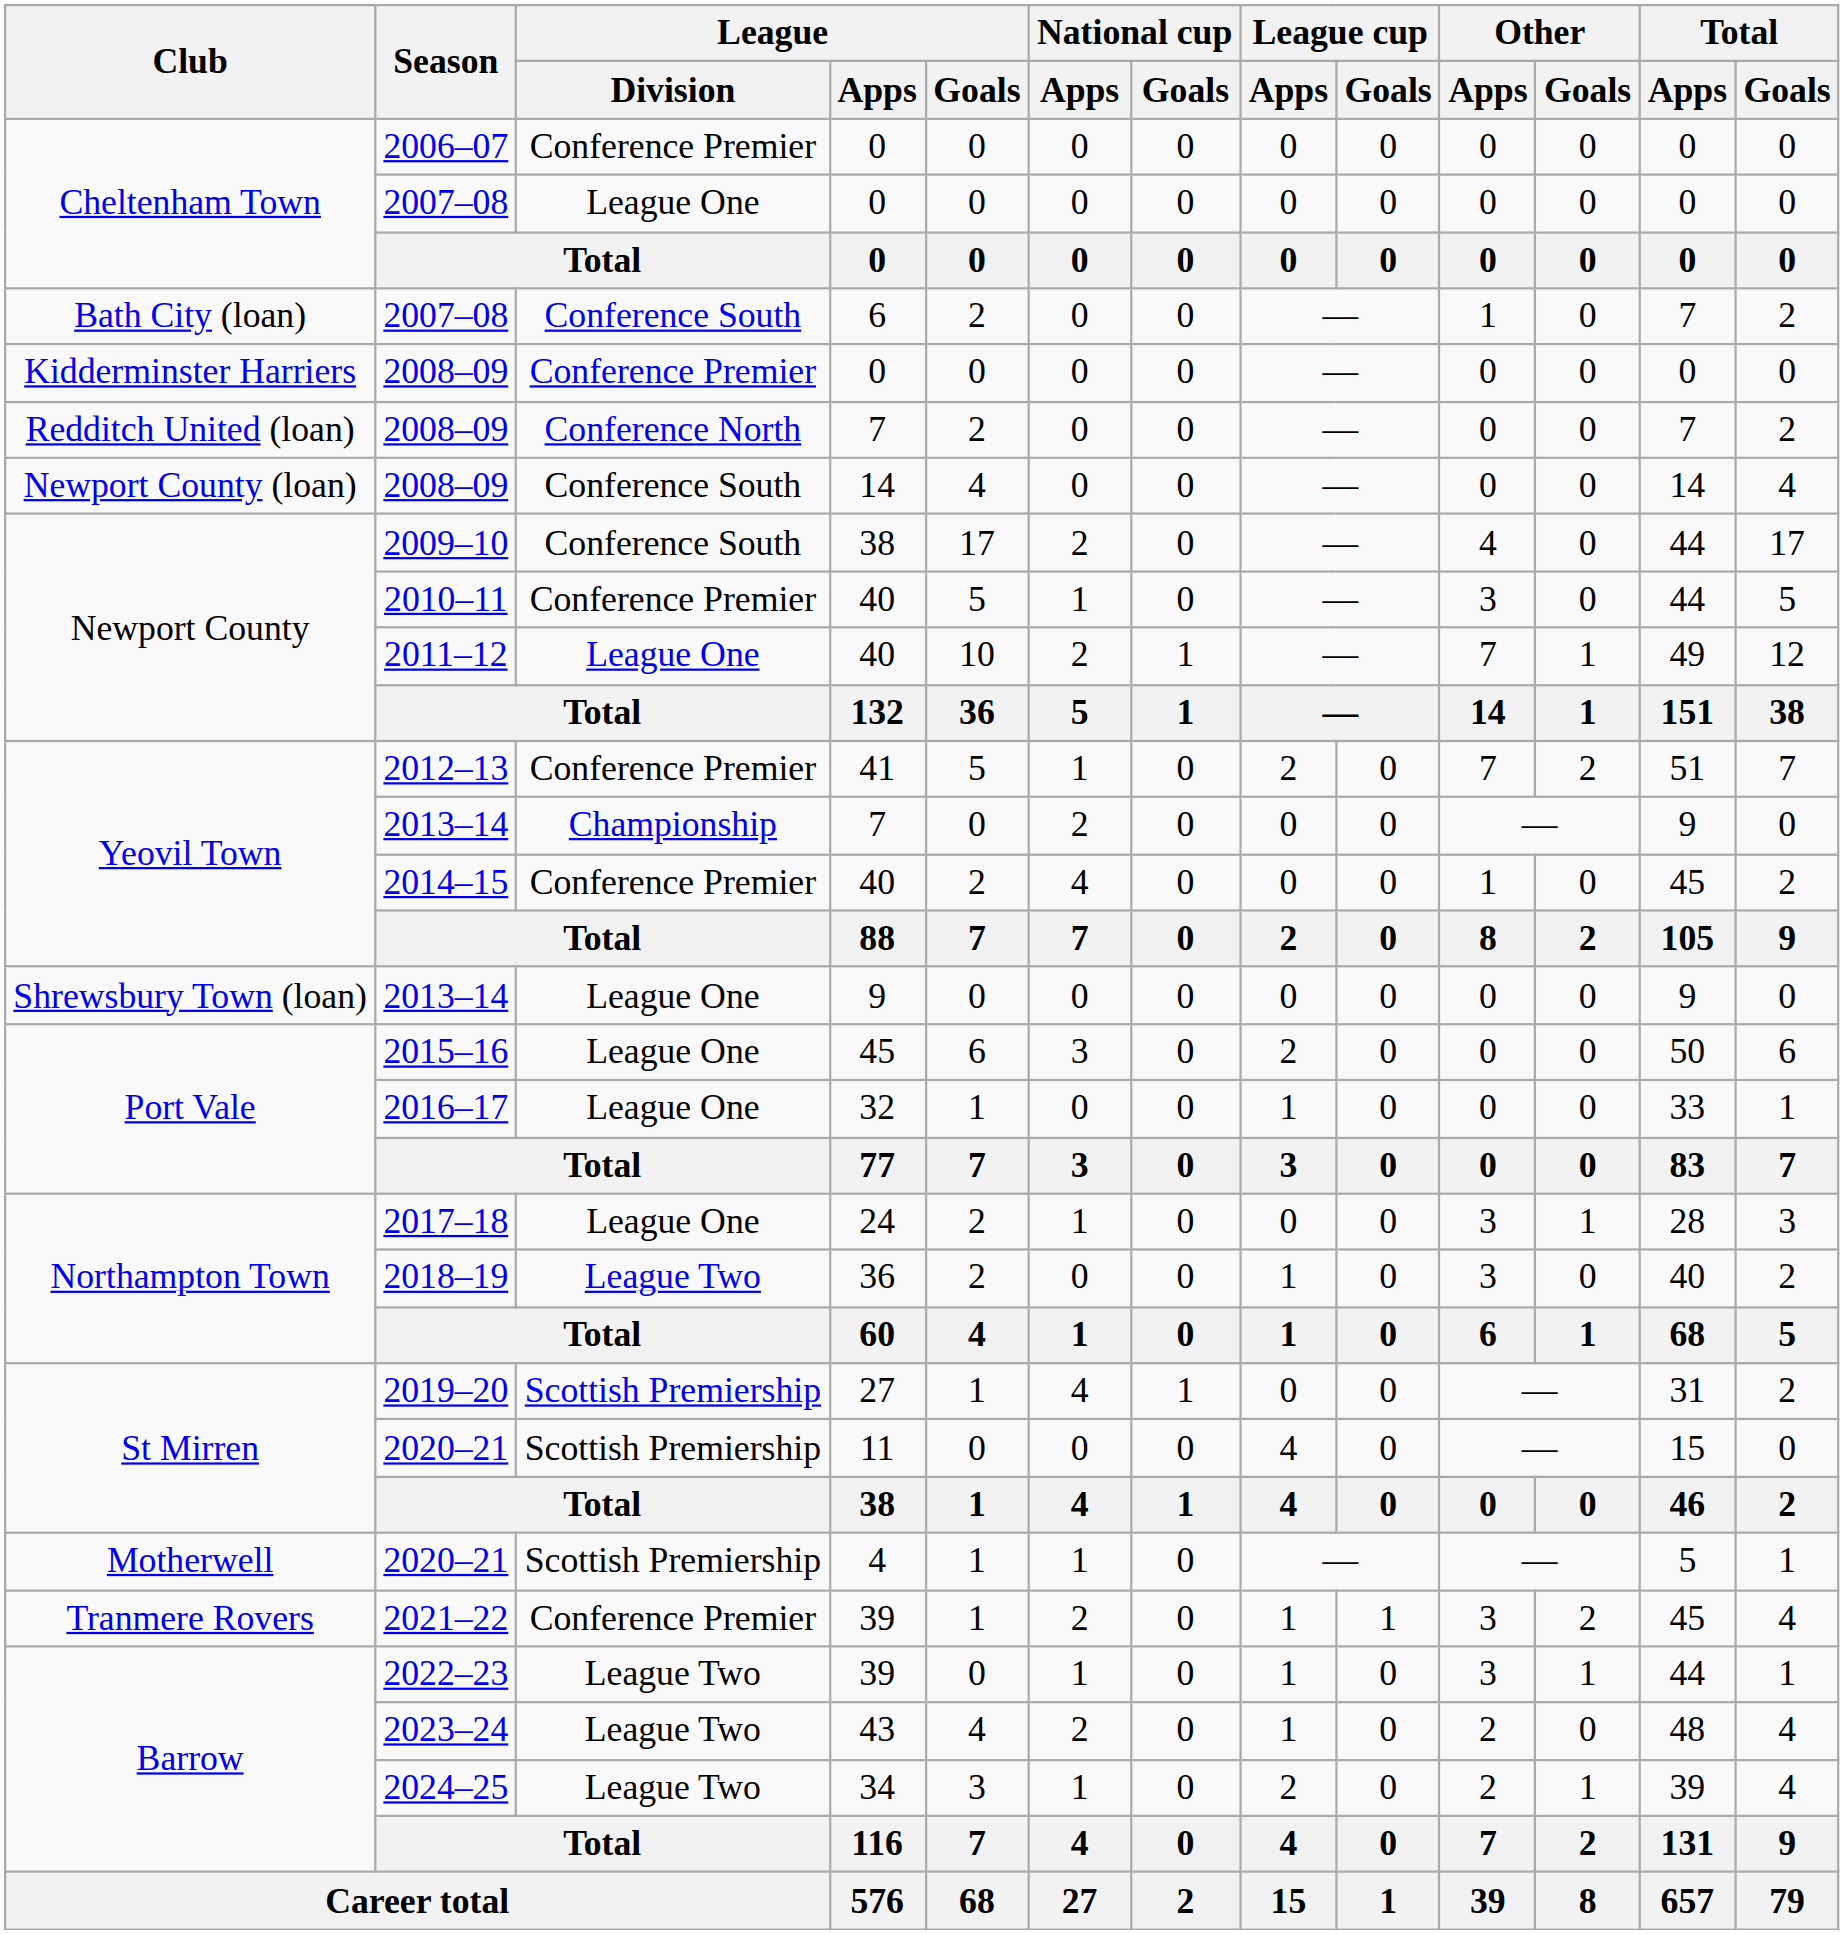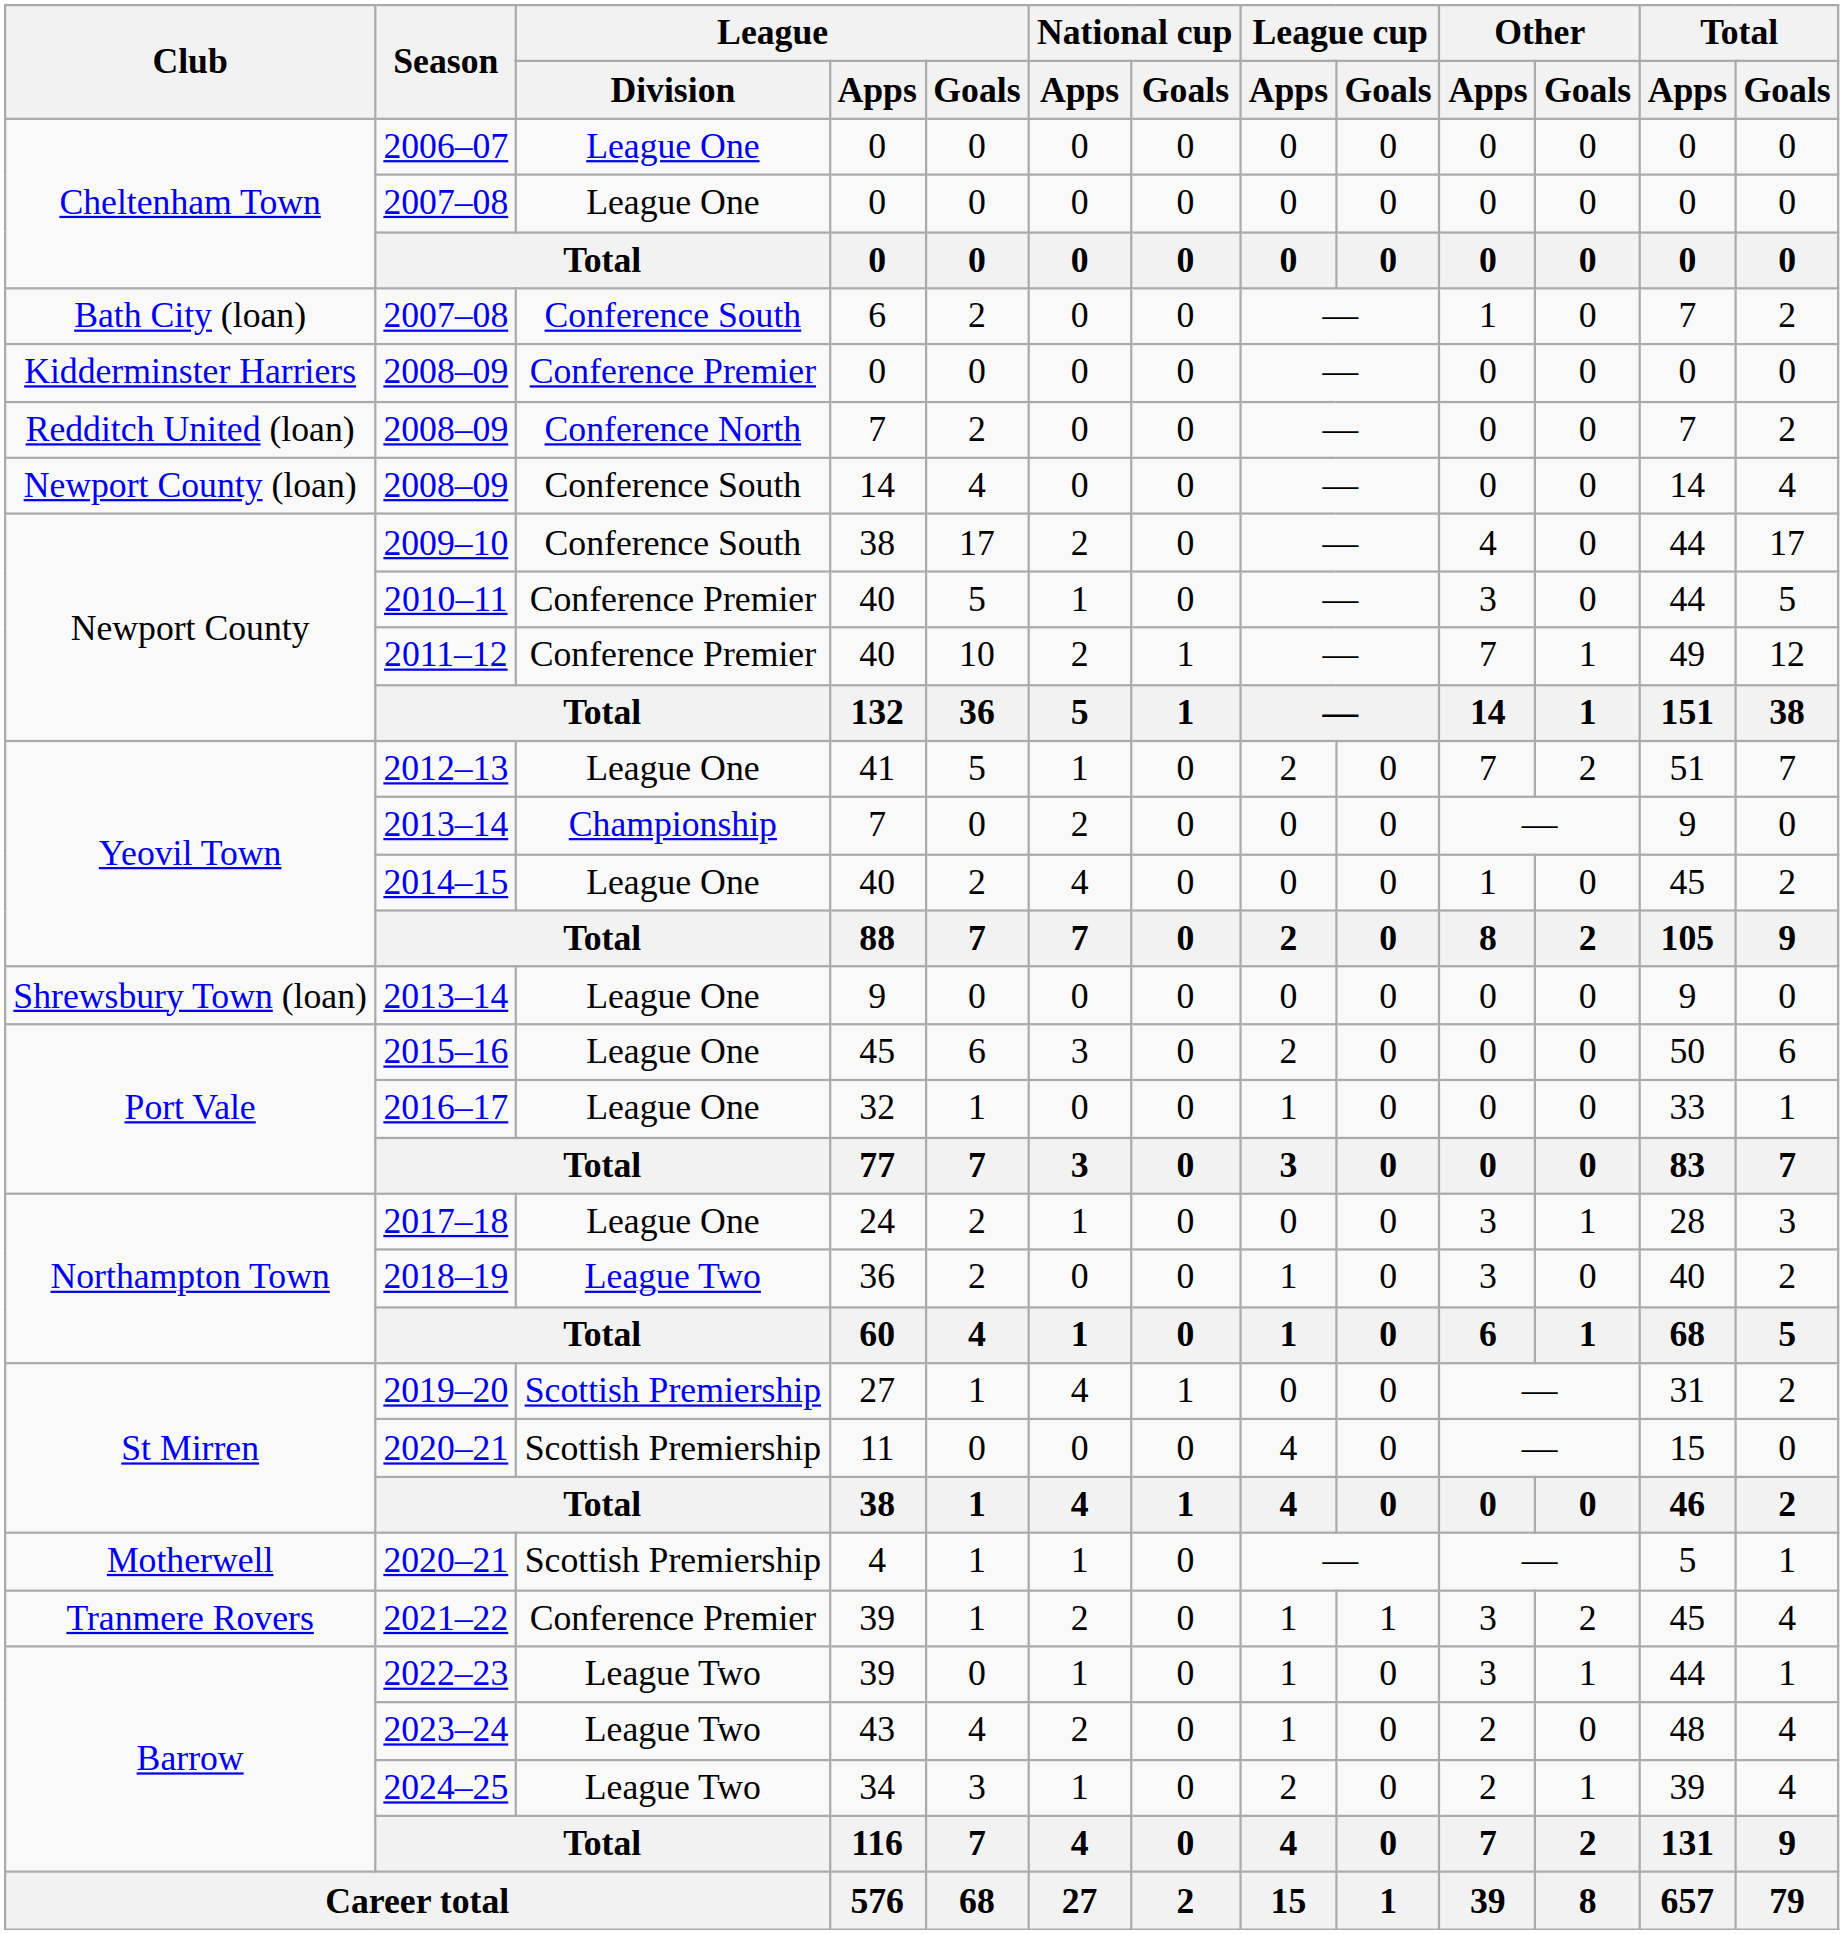 <table class="wikitable" style="text-align: center">
 <tr>
 <th rowspan="2">Club</th>
 <th rowspan="2">Season</th>
 <th colspan="3">League</th>
 <th colspan="2">National cup</th>
 <th colspan="2">League cup</th>
 <th colspan="2">Other</th>
 <th colspan="2">Total</th>
 </tr>
 <tr>
 <th>Division</th>
 <th>Apps</th>
 <th>Goals</th>
 <th>Apps</th>
 <th>Goals</th>
 <th>Apps</th>
 <th>Goals</th>
 <th>Apps</th>
 <th>Goals</th>
 <th>Apps</th>
 <th>Goals</th>
 </tr>
 <tr>
 <td rowspan="3"><a href='#'>Cheltenham Town</a></td>
 <td><a href='#'>2006–07</a></td>
-<td>Conference Premier</td>
+<td><a href='#'>League One</a></td>
 <td>0</td>
 <td>0</td>
 <td>0</td>
 <td>0</td>
 <td>0</td>
 <td>0</td>
 <td>0</td>
 <td>0</td>
 <td>0</td>
 <td>0</td>
 </tr>
 <tr>
 <td><a href='#'>2007–08</a></td>
 <td>League One</td>
 <td>0</td>
 <td>0</td>
 <td>0</td>
 <td>0</td>
 <td>0</td>
 <td>0</td>
 <td>0</td>
 <td>0</td>
 <td>0</td>
 <td>0</td>
 </tr>
 <tr>
 <th colspan="2">Total</th>
 <th>0</th>
 <th>0</th>
 <th>0</th>
 <th>0</th>
 <th>0</th>
 <th>0</th>
 <th>0</th>
 <th>0</th>
 <th>0</th>
 <th>0</th>
 </tr>
 <tr>
 <td><a href='#'>Bath City</a> (loan)</td>
 <td><a href='#'>2007–08</a></td>
 <td><a href='#'>Conference South</a></td>
 <td>6</td>
 <td>2</td>
 <td>0</td>
 <td>0</td>
 <td colspan="2">—</td>
 <td>1</td>
 <td>0</td>
 <td>7</td>
 <td>2</td>
 </tr>
 <tr>
 <td><a href='#'>Kidderminster Harriers</a></td>
 <td><a href='#'>2008–09</a></td>
 <td><a href='#'>Conference Premier</a></td>
 <td>0</td>
 <td>0</td>
 <td>0</td>
 <td>0</td>
 <td colspan="2">—</td>
 <td>0</td>
 <td>0</td>
 <td>0</td>
 <td>0</td>
 </tr>
 <tr>
 <td><a href='#'>Redditch United</a> (loan)</td>
 <td><a href='#'>2008–09</a></td>
 <td><a href='#'>Conference North</a></td>
 <td>7</td>
 <td>2</td>
 <td>0</td>
 <td>0</td>
 <td colspan="2">—</td>
 <td>0</td>
 <td>0</td>
 <td>7</td>
 <td>2</td>
 </tr>
 <tr>
 <td><a href='#'>Newport County</a> (loan)</td>
 <td><a href='#'>2008–09</a></td>
 <td>Conference South</td>
 <td>14</td>
 <td>4</td>
 <td>0</td>
 <td>0</td>
 <td colspan="2">—</td>
 <td>0</td>
 <td>0</td>
 <td>14</td>
 <td>4</td>
 </tr>
 <tr>
 <td rowspan="4">Newport County</td>
 <td><a href='#'>2009–10</a></td>
 <td>Conference South</td>
 <td>38</td>
 <td>17</td>
 <td>2</td>
 <td>0</td>
 <td colspan="2">—</td>
 <td>4</td>
 <td>0</td>
 <td>44</td>
 <td>17</td>
 </tr>
 <tr>
 <td><a href='#'>2010–11</a></td>
 <td>Conference Premier</td>
 <td>40</td>
 <td>5</td>
 <td>1</td>
 <td>0</td>
 <td colspan="2">—</td>
 <td>3</td>
 <td>0</td>
 <td>44</td>
 <td>5</td>
 </tr>
 <tr>
 <td><a href='#'>2011–12</a></td>
-<td><a href='#'>League One</a></td>
+<td>Conference Premier</td>
 <td>40</td>
 <td>10</td>
 <td>2</td>
 <td>1</td>
 <td colspan="2">—</td>
 <td>7</td>
 <td>1</td>
 <td>49</td>
 <td>12</td>
 </tr>
 <tr>
 <th colspan="2">Total</th>
 <th>132</th>
 <th>36</th>
 <th>5</th>
 <th>1</th>
 <th colspan="2">—</th>
 <th>14</th>
 <th>1</th>
 <th>151</th>
 <th>38</th>
 </tr>
 <tr>
 <td rowspan="4"><a href='#'>Yeovil Town</a></td>
 <td><a href='#'>2012–13</a></td>
-<td>Conference Premier</td>
+<td>League One</td>
 <td>41</td>
 <td>5</td>
 <td>1</td>
 <td>0</td>
 <td>2</td>
 <td>0</td>
 <td>7</td>
 <td>2</td>
 <td>51</td>
 <td>7</td>
 </tr>
 <tr>
 <td><a href='#'>2013–14</a></td>
 <td><a href='#'>Championship</a></td>
 <td>7</td>
 <td>0</td>
 <td>2</td>
 <td>0</td>
 <td>0</td>
 <td>0</td>
 <td colspan="2">—</td>
 <td>9</td>
 <td>0</td>
 </tr>
 <tr>
 <td><a href='#'>2014–15</a></td>
-<td>Conference Premier</td>
+<td>League One</td>
 <td>40</td>
 <td>2</td>
 <td>4</td>
 <td>0</td>
 <td>0</td>
 <td>0</td>
 <td>1</td>
 <td>0</td>
 <td>45</td>
 <td>2</td>
 </tr>
 <tr>
 <th colspan="2">Total</th>
 <th>88</th>
 <th>7</th>
 <th>7</th>
 <th>0</th>
 <th>2</th>
 <th>0</th>
 <th>8</th>
 <th>2</th>
 <th>105</th>
 <th>9</th>
 </tr>
 <tr>
 <td><a href='#'>Shrewsbury Town</a> (loan)</td>
 <td><a href='#'>2013–14</a></td>
 <td>League One</td>
 <td>9</td>
 <td>0</td>
 <td>0</td>
 <td>0</td>
 <td>0</td>
 <td>0</td>
 <td>0</td>
 <td>0</td>
 <td>9</td>
 <td>0</td>
 </tr>
 <tr>
 <td rowspan="3"><a href='#'>Port Vale</a></td>
 <td><a href='#'>2015–16</a></td>
 <td>League One</td>
 <td>45</td>
 <td>6</td>
 <td>3</td>
 <td>0</td>
 <td>2</td>
 <td>0</td>
 <td>0</td>
 <td>0</td>
 <td>50</td>
 <td>6</td>
 </tr>
 <tr>
 <td><a href='#'>2016–17</a></td>
 <td>League One</td>
 <td>32</td>
 <td>1</td>
 <td>0</td>
 <td>0</td>
 <td>1</td>
 <td>0</td>
 <td>0</td>
 <td>0</td>
 <td>33</td>
 <td>1</td>
 </tr>
 <tr>
 <th colspan="2">Total</th>
 <th>77</th>
 <th>7</th>
 <th>3</th>
 <th>0</th>
 <th>3</th>
 <th>0</th>
 <th>0</th>
 <th>0</th>
 <th>83</th>
 <th>7</th>
 </tr>
 <tr>
 <td rowspan="3"><a href='#'>Northampton Town</a></td>
 <td><a href='#'>2017–18</a></td>
 <td>League One</td>
 <td>24</td>
 <td>2</td>
 <td>1</td>
 <td>0</td>
 <td>0</td>
 <td>0</td>
 <td>3</td>
 <td>1</td>
 <td>28</td>
 <td>3</td>
 </tr>
 <tr>
 <td><a href='#'>2018–19</a></td>
 <td><a href='#'>League Two</a></td>
 <td>36</td>
 <td>2</td>
 <td>0</td>
 <td>0</td>
 <td>1</td>
 <td>0</td>
 <td>3</td>
 <td>0</td>
 <td>40</td>
 <td>2</td>
 </tr>
 <tr>
 <th colspan="2">Total</th>
 <th>60</th>
 <th>4</th>
 <th>1</th>
 <th>0</th>
 <th>1</th>
 <th>0</th>
 <th>6</th>
 <th>1</th>
 <th>68</th>
 <th>5</th>
 </tr>
 <tr>
 <td rowspan="3"><a href='#'>St Mirren</a></td>
 <td><a href='#'>2019–20</a></td>
 <td><a href='#'>Scottish Premiership</a></td>
 <td>27</td>
 <td>1</td>
 <td>4</td>
 <td>1</td>
 <td>0</td>
 <td>0</td>
 <td colspan="2">—</td>
 <td>31</td>
 <td>2</td>
 </tr>
 <tr>
 <td><a href='#'>2020–21</a></td>
 <td>Scottish Premiership</td>
 <td>11</td>
 <td>0</td>
 <td>0</td>
 <td>0</td>
 <td>4</td>
 <td>0</td>
 <td colspan="2">—</td>
 <td>15</td>
 <td>0</td>
 </tr>
 <tr>
 <th colspan="2">Total</th>
 <th>38</th>
 <th>1</th>
 <th>4</th>
 <th>1</th>
 <th>4</th>
 <th>0</th>
 <th>0</th>
 <th>0</th>
 <th>46</th>
 <th>2</th>
 </tr>
 <tr>
 <td><a href='#'>Motherwell</a></td>
 <td><a href='#'>2020–21</a></td>
 <td>Scottish Premiership</td>
 <td>4</td>
 <td>1</td>
 <td>1</td>
 <td>0</td>
 <td colspan="2">—</td>
 <td colspan="2">—</td>
 <td>5</td>
 <td>1</td>
 </tr>
 <tr>
 <td><a href='#'>Tranmere Rovers</a></td>
 <td><a href='#'>2021–22</a></td>
 <td>Conference Premier</td>
 <td>39</td>
 <td>1</td>
 <td>2</td>
 <td>0</td>
 <td>1</td>
 <td>1</td>
 <td>3</td>
 <td>2</td>
 <td>45</td>
 <td>4</td>
 </tr>
 <tr>
 <td rowspan="4"><a href='#'>Barrow</a></td>
 <td><a href='#'>2022–23</a></td>
 <td>League Two</td>
 <td>39</td>
 <td>0</td>
 <td>1</td>
 <td>0</td>
 <td>1</td>
 <td>0</td>
 <td>3</td>
 <td>1</td>
 <td>44</td>
 <td>1</td>
 </tr>
 <tr>
 <td><a href='#'>2023–24</a></td>
 <td>League Two</td>
 <td>43</td>
 <td>4</td>
 <td>2</td>
 <td>0</td>
 <td>1</td>
 <td>0</td>
 <td>2</td>
 <td>0</td>
 <td>48</td>
 <td>4</td>
 </tr>
 <tr>
 <td><a href='#'>2024–25</a></td>
 <td>League Two</td>
 <td>34</td>
 <td>3</td>
 <td>1</td>
 <td>0</td>
 <td>2</td>
 <td>0</td>
 <td>2</td>
 <td>1</td>
 <td>39</td>
 <td>4</td>
 </tr>
 <tr>
 <th colspan="2">Total</th>
 <th>116</th>
 <th>7</th>
 <th>4</th>
 <th>0</th>
 <th>4</th>
 <th>0</th>
 <th>7</th>
 <th>2</th>
 <th>131</th>
 <th>9</th>
 </tr>
 <tr>
 <th colspan="3">Career total</th>
 <th>576</th>
 <th>68</th>
 <th>27</th>
 <th>2</th>
 <th>15</th>
 <th>1</th>
 <th>39</th>
 <th>8</th>
 <th>657</th>
 <th>79</th>
 </tr>
 </table>
